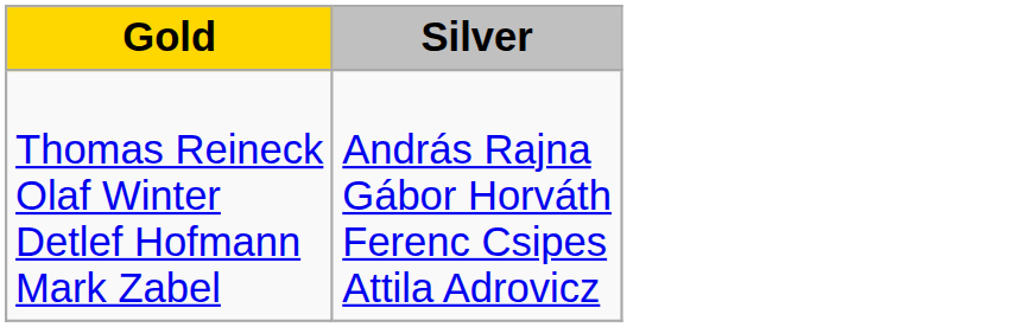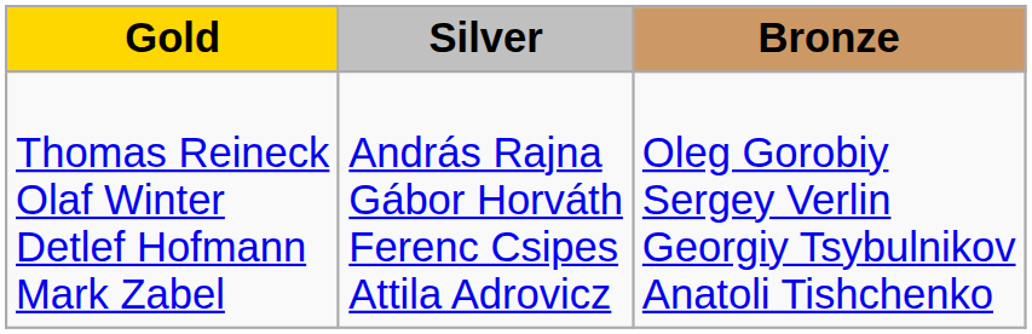 <table class=wikitable>
 <tr>
 <td align=center bgcolor=gold> <strong>Gold</strong></td>
 <td align=center bgcolor=silver> <strong>Silver</strong></td>
+<td align=center bgcolor=cc9966> <strong>Bronze</strong></td>
 </tr>
 <tr>
 <td><br><a href='#'>Thomas Reineck</a><br><a href='#'>Olaf Winter</a><br><a href='#'>Detlef Hofmann</a><br><a href='#'>Mark Zabel</a></td>
 <td><br><a href='#'>András Rajna</a><br><a href='#'>Gábor Horváth</a> <br><a href='#'>Ferenc Csipes</a> <br><a href='#'>Attila Adrovicz</a></td>
+<td><br><a href='#'>Oleg Gorobiy</a> <br><a href='#'>Sergey Verlin</a> <br><a href='#'>Georgiy Tsybulnikov</a> <br><a href='#'>Anatoli Tishchenko</a></td>
 </tr>
 </table>
